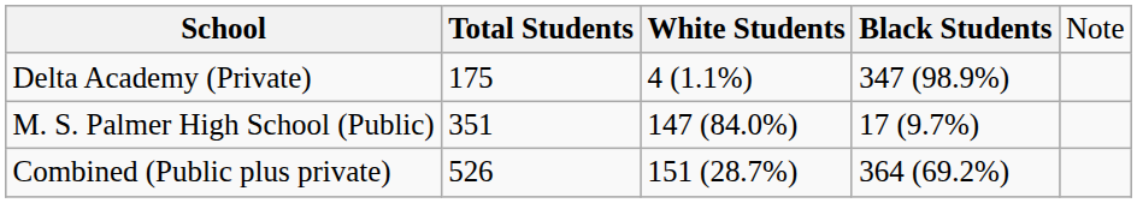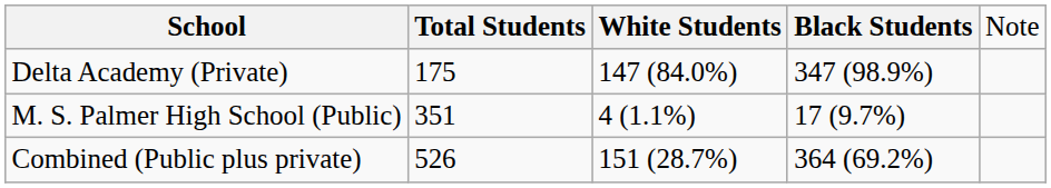 <table class="wikitable">
 <tr>
 <th>School</th>
 <th>Total Students</th>
 <th>White Students</th>
 <th>Black Students</th>
 <td>Note</td>
 </tr>
 <tr>
 <td>Delta Academy (Private)</td>
 <td>175</td>
-<td>4 (1.1%)</td>
+<td>147 (84.0%)</td>
 <td>347 (98.9%)</td>
 <td></td>
 </tr>
 <tr>
 <td>M. S. Palmer High School (Public)</td>
 <td>351</td>
-<td>147 (84.0%)</td>
+<td>4 (1.1%)</td>
 <td>17 (9.7%)</td>
 <td></td>
 </tr>
 <tr>
 <td>Combined (Public plus private)</td>
 <td>526</td>
 <td>151 (28.7%)</td>
 <td>364 (69.2%)</td>
 </tr>
 </table>
